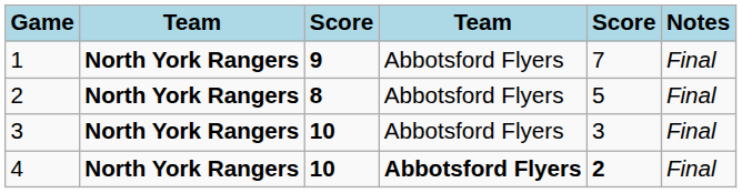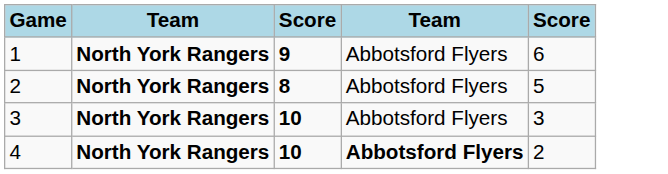 <table class="wikitable">
 <tr>
 <th style="background:lightblue;">Game</th>
 <th style="background:lightblue;">Team</th>
 <th style="background:lightblue;">Score</th>
 <th style="background:lightblue;">Team</th>
 <th style="background:lightblue;">Score</th>
-<th style="background:lightblue;">Notes</th>
 </tr>
 <tr bgcolor=>
 <td>1</td>
 <td><strong>North York Rangers</strong></td>
 <td><strong>9</strong></td>
 <td>Abbotsford Flyers</td>
-<td>7</td>
-<td><em>Final</em></td>
+<td>6</td>
 </tr>
 <tr bgcolor=>
 <td>2</td>
 <td><strong>North York Rangers</strong></td>
 <td><strong>8</strong></td>
 <td>Abbotsford Flyers</td>
 <td>5</td>
-<td><em>Final</em></td>
 </tr>
 <tr bgcolor=>
 <td>3</td>
 <td><strong>North York Rangers</strong></td>
 <td><strong>10</strong></td>
 <td>Abbotsford Flyers</td>
 <td>3</td>
-<td><em>Final</em></td>
 </tr>
 <tr bgcolor=>
 <td>4</td>
 <td><strong>North York Rangers</strong></td>
 <td><strong>10</strong></td>
 <td><strong>Abbotsford Flyers</strong></td>
-<td><strong>2</strong></td>
-<td><em>Final</em></td>
+<td>2</td>
 </tr>
 </table>
